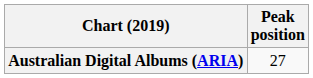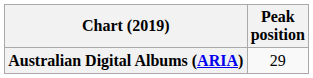 <table class="wikitable plainrowheaders" style="text-align:center;">
 <tr>
 <th>Chart (2019)</th>
 <th>Peak<br>position</th>
 </tr>
 <tr>
 <th scope="row">Australian Digital Albums (<a href='#'>ARIA</a>)</th>
-<td>27</td>
+<td>29</td>
 </tr>
 </table>
